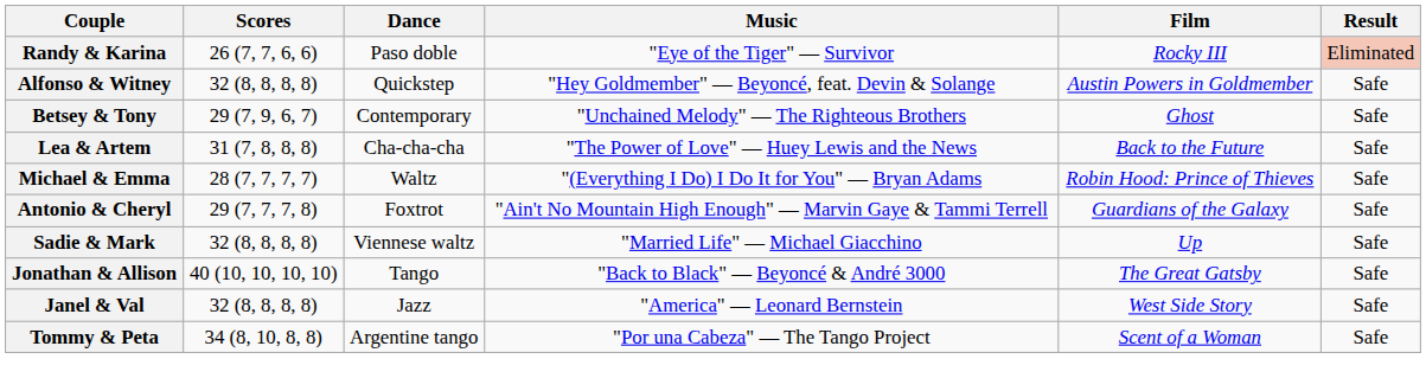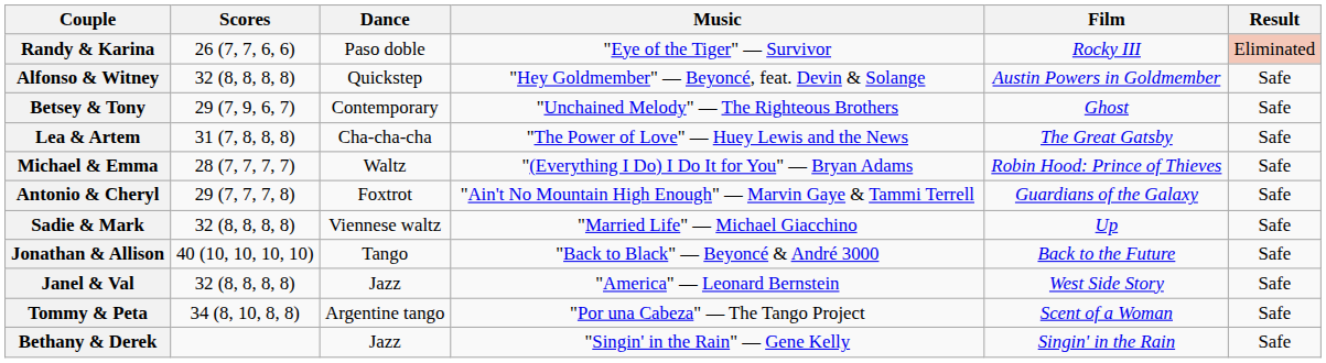 <table class="wikitable sortable" style="text-align:center; width:90%">
 <tr>
 <th scope="col">Couple</th>
 <th scope="col">Scores</th>
 <th scope="col" class="unsortable">Dance</th>
 <th scope="col" class="unsortable">Music</th>
 <th scope="col" class="unsortable">Film</th>
 <th scope="col" class="unsortable">Result</th>
 </tr>
 <tr>
 <th scope="row">Randy & Karina</th>
 <td>26 (7, 7, 6, 6)</td>
 <td>Paso doble</td>
 <td>"<a href='#'>Eye of the Tiger</a>" — <a href='#'>Survivor</a></td>
 <td><em><a href='#'>Rocky III</a></em></td>
 <td bgcolor=f4c7b8>Eliminated</td>
 </tr>
 <tr>
 <th scope="row">Alfonso & Witney</th>
 <td>32 (8, 8, 8, 8)</td>
 <td>Quickstep</td>
 <td>"<a href='#'>Hey Goldmember</a>" — <a href='#'>Beyoncé</a>, feat. <a href='#'>Devin</a> & <a href='#'>Solange</a></td>
 <td><em><a href='#'>Austin Powers in Goldmember</a></em></td>
 <td>Safe</td>
 </tr>
 <tr>
 <th scope="row">Betsey & Tony</th>
 <td>29 (7, 9, 6, 7)</td>
 <td>Contemporary</td>
 <td>"<a href='#'>Unchained Melody</a>" — <a href='#'>The Righteous Brothers</a></td>
 <td><em><a href='#'>Ghost</a></em></td>
 <td>Safe</td>
 </tr>
 <tr>
 <th scope="row">Lea & Artem</th>
 <td>31 (7, 8, 8, 8)</td>
 <td>Cha-cha-cha</td>
 <td>"<a href='#'>The Power of Love</a>" — <a href='#'>Huey Lewis and the News</a></td>
-<td><em><a href='#'>Back to the Future</a></em></td>
+<td><em><a href='#'>The Great Gatsby</a></em></td>
 <td>Safe</td>
 </tr>
 <tr>
 <th scope="row">Michael & Emma</th>
 <td>28 (7, 7, 7, 7)</td>
 <td>Waltz</td>
 <td>"<a href='#'>(Everything I Do) I Do It for You</a>" — <a href='#'>Bryan Adams</a></td>
 <td><em><a href='#'>Robin Hood: Prince of Thieves</a></em></td>
 <td>Safe</td>
 </tr>
 <tr>
 <th scope="row">Antonio & Cheryl</th>
 <td>29 (7, 7, 7, 8)</td>
 <td>Foxtrot</td>
 <td>"<a href='#'>Ain't No Mountain High Enough</a>" — <a href='#'>Marvin Gaye</a> & <a href='#'>Tammi Terrell</a></td>
 <td><em><a href='#'>Guardians of the Galaxy</a></em></td>
 <td>Safe</td>
 </tr>
 <tr>
 <th scope="row">Sadie & Mark</th>
 <td>32 (8, 8, 8, 8)</td>
 <td>Viennese waltz</td>
 <td>"<a href='#'>Married Life</a>" — <a href='#'>Michael Giacchino</a></td>
 <td><em><a href='#'>Up</a></em></td>
 <td>Safe</td>
 </tr>
 <tr>
 <th scope="row">Jonathan & Allison</th>
 <td>40 (10, 10, 10, 10)</td>
 <td>Tango</td>
 <td>"<a href='#'>Back to Black</a>" — <a href='#'>Beyoncé</a> & <a href='#'>André 3000</a></td>
-<td><em><a href='#'>The Great Gatsby</a></em></td>
+<td><em><a href='#'>Back to the Future</a></em></td>
 <td>Safe</td>
 </tr>
 <tr>
 <th scope="row">Janel & Val</th>
 <td>32 (8, 8, 8, 8)</td>
 <td>Jazz</td>
 <td>"<a href='#'>America</a>" — <a href='#'>Leonard Bernstein</a></td>
 <td><em><a href='#'>West Side Story</a></em></td>
 <td>Safe</td>
 </tr>
 <tr>
 <th scope="row">Tommy & Peta</th>
 <td>34 (8, 10, 8, 8)</td>
 <td>Argentine tango</td>
 <td>"<a href='#'>Por una Cabeza</a>" — The Tango Project</td>
 <td><em><a href='#'>Scent of a Woman</a></em></td>
 <td>Safe</td>
 </tr>
+<tr>
+<th scope="row">Bethany & Derek</th>
+<td></td>
+<td>Jazz</td>
+<td>"<a href='#'>Singin' in the Rain</a>" — <a href='#'>Gene Kelly</a></td>
+<td><em><a href='#'>Singin' in the Rain</a></em></td>
+<td>Safe</td>
+</tr>
 </table>
